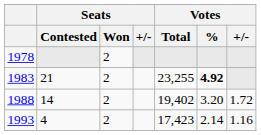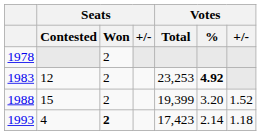 <table class="wikitable">
 <tr>
 <th></th>
 <th colspan="3">Seats</th>
 <th colspan="3">Votes</th>
 </tr>
 <tr>
 <th></th>
 <th>Contested</th>
 <th>Won</th>
 <th>+/-</th>
 <th>Total</th>
 <th>%</th>
 <th>+/-</th>
 </tr>
 <tr>
 <td><a href='#'>1978</a></td>
 <td bgcolor="#E9E9E9"></td>
 <td>2</td>
 <td bgcolor="#E9E9E9"></td>
 <td bgcolor="#E9E9E9"></td>
 <td bgcolor="#E9E9E9"></td>
 <td bgcolor="#E9E9E9"></td>
 </tr>
 <tr>
 <td><a href='#'>1983</a></td>
-<td>21</td>
+<td>12</td>
 <td>2</td>
 <td></td>
-<td>23,255</td>
+<td>23,253</td>
 <td><strong>4.92</strong></td>
 <td bgcolor="#E9E9E9"></td>
 </tr>
 <tr>
 <td><a href='#'>1988</a></td>
-<td>14</td>
+<td>15</td>
 <td>2</td>
 <td></td>
-<td>19,402</td>
+<td>19,399</td>
 <td>3.20</td>
-<td> 1.72</td>
+<td> 1.52</td>
 </tr>
 <tr>
 <td><a href='#'>1993</a></td>
 <td>4</td>
-<td>2</td>
+<td><strong>2</strong></td>
 <td></td>
 <td>17,423</td>
 <td>2.14</td>
-<td> 1.16</td>
+<td> 1.18</td>
 </tr>
 </table>
